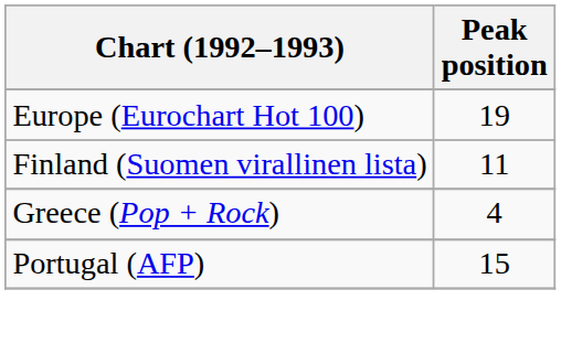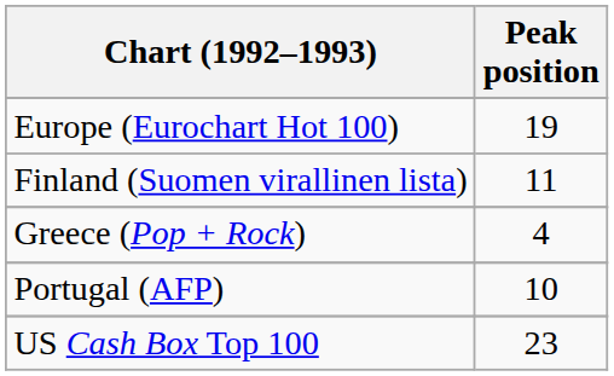 <table class="wikitable sortable">
 <tr>
 <th>Chart (1992–1993)</th>
 <th>Peak<br>position</th>
 </tr>
 <tr>
 </tr>
 <tr>
 </tr>
 <tr>
 </tr>
 <tr>
 </tr>
 <tr>
 <td>Europe (<a href='#'>Eurochart Hot 100</a>)</td>
 <td align="center">19</td>
 </tr>
 <tr>
 <td>Finland (<a href='#'>Suomen virallinen lista</a>)</td>
 <td align="center">11</td>
 </tr>
 <tr>
 </tr>
 <tr>
 <td>Greece (<em><a href='#'>Pop + Rock</a></em>)</td>
 <td align="center">4</td>
 </tr>
 <tr>
 </tr>
 <tr>
 </tr>
 <tr>
 </tr>
 <tr>
 </tr>
 <tr>
 </tr>
 <tr>
 <td>Portugal (<a href='#'>AFP</a>)</td>
-<td align="center">15</td>
+<td align="center">10</td>
 </tr>
 <tr>
 </tr>
 <tr>
 </tr>
 <tr>
 </tr>
 <tr>
 </tr>
 <tr>
 </tr>
 <tr>
 </tr>
 <tr>
 </tr>
+<tr>
+<td scope="row">US <a href='#'><em>Cash Box</em> Top 100</a></td>
+<td align="center">23</td>
+</tr>
 </table>
